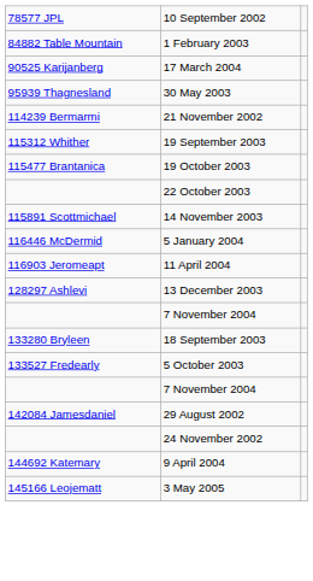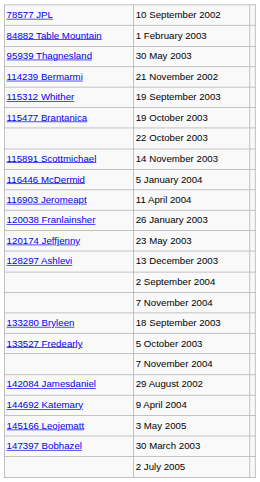 <table class="wikitable" style="font-size: 89%; float: left; width: 26em; margin-right: 1em; line-height: 1.65em">
 <tr>
 <td><a href='#'>78577 JPL</a></td>
 <td>10 September 2002</td>
 <td></td>
 </tr>
 <tr>
 <td><a href='#'>84882 Table Mountain</a></td>
 <td>1 February 2003</td>
-<td></td>
-</tr>
-<tr>
-<td><a href='#'>90525 Karijanberg</a></td>
-<td>17 March 2004</td>
 <td></td>
 </tr>
 <tr>
 <td><a href='#'>95939 Thagnesland</a></td>
 <td>30 May 2003</td>
 <td></td>
 </tr>
 <tr>
 <td><a href='#'>114239 Bermarmi</a></td>
 <td>21 November 2002</td>
 <td></td>
 </tr>
 <tr>
 <td><a href='#'>115312 Whither</a></td>
 <td>19 September 2003</td>
 <td></td>
 </tr>
 <tr>
 <td><a href='#'>115477 Brantanica</a></td>
 <td>19 October 2003</td>
 <td></td>
 </tr>
 <tr>
 <td></td>
 <td>22 October 2003</td>
 <td></td>
 </tr>
 <tr>
 <td><a href='#'>115891 Scottmichael</a></td>
 <td>14 November 2003</td>
 <td></td>
 </tr>
 <tr>
 <td><a href='#'>116446 McDermid</a></td>
 <td>5 January 2004</td>
 <td></td>
 </tr>
 <tr>
 <td><a href='#'>116903 Jeromeapt</a></td>
 <td>11 April 2004</td>
 <td></td>
 </tr>
 <tr>
+<td><a href='#'>120038 Franlainsher</a></td>
+<td>26 January 2003</td>
+<td></td>
+</tr>
+<tr>
+<td><a href='#'>120174 Jeffjenny</a></td>
+<td>23 May 2003</td>
+<td></td>
+</tr>
+<tr>
 <td><a href='#'>128297 Ashlevi</a></td>
 <td>13 December 2003</td>
+<td></td>
+</tr>
+<tr>
+<td></td>
+<td>2 September 2004</td>
 <td></td>
 </tr>
 <tr>
 <td></td>
 <td>7 November 2004</td>
 <td></td>
 </tr>
 <tr>
 <td><a href='#'>133280 Bryleen</a></td>
 <td>18 September 2003</td>
 <td></td>
 </tr>
 <tr>
 <td><a href='#'>133527 Fredearly</a></td>
 <td>5 October 2003</td>
 <td></td>
 </tr>
 <tr>
 <td></td>
 <td>7 November 2004</td>
 <td></td>
 </tr>
 <tr>
 <td><a href='#'>142084 Jamesdaniel</a></td>
 <td>29 August 2002</td>
 <td></td>
 </tr>
 <tr>
-<td></td>
-<td>24 November 2002</td>
-<td></td>
-</tr>
-<tr>
 <td><a href='#'>144692 Katemary</a></td>
 <td>9 April 2004</td>
 <td></td>
 </tr>
 <tr>
 <td><a href='#'>145166 Leojematt</a></td>
 <td>3 May 2005</td>
 <td></td>
 </tr>
+<tr>
+<td><a href='#'>147397 Bobhazel</a></td>
+<td>30 March 2003</td>
+<td></td>
+</tr>
+<tr>
+<td></td>
+<td>2 July 2005</td>
+<td></td>
+</tr>
 </table>
